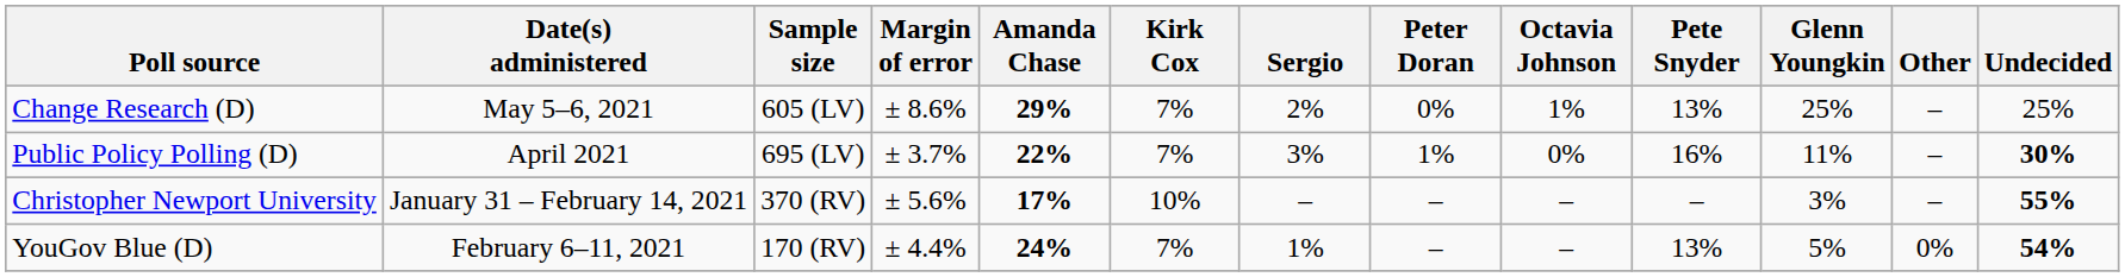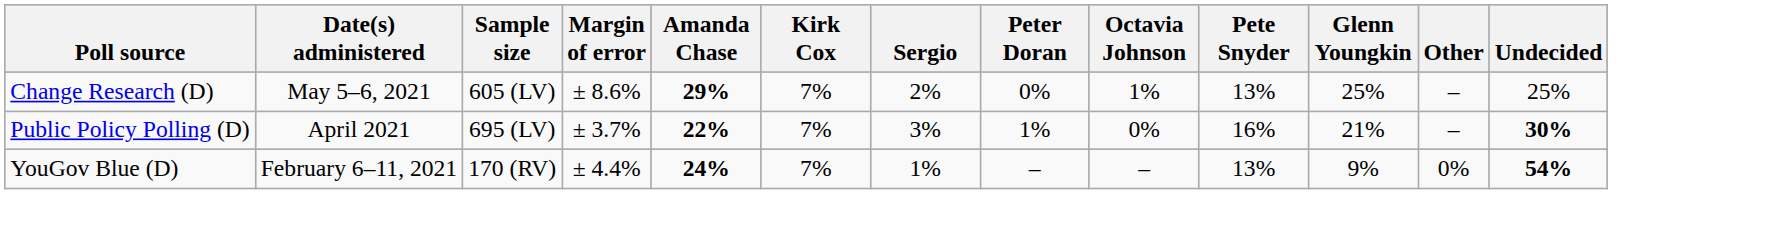 <table class="wikitable" style="font-size:90%;text-align:center;">
 <tr valign=bottom>
 <th>Poll source</th>
 <th>Date(s)<br>administered</th>
 <th>Sample<br>size</th>
 <th>Margin<br>of error</th>
 <th style="width:60px;">Amanda<br>Chase</th>
 <th style="width:60px;">Kirk<br>Cox</th>
 <th style="width:60px;">Sergio<br></th>
 <th style="width:60px;">Peter<br>Doran</th>
 <th style="width:60px;">Octavia<br>Johnson</th>
 <th style="width:60px;">Pete<br>Snyder</th>
 <th style="width:60px;">Glenn<br>Youngkin</th>
 <th>Other</th>
 <th>Undecided</th>
 </tr>
 <tr>
 <td style="text-align:left;"><a href='#'>Change Research</a> (D)</td>
 <td>May 5–6, 2021</td>
 <td>605 (LV)</td>
 <td>± 8.6%</td>
 <td><strong>29%</strong></td>
 <td>7%</td>
 <td>2%</td>
 <td>0%</td>
 <td>1%</td>
 <td>13%</td>
 <td>25%</td>
 <td>–</td>
 <td>25%</td>
 </tr>
 <tr>
 <td style="text-align:left;"><a href='#'>Public Policy Polling</a> (D)</td>
 <td>April 2021</td>
 <td>695 (LV)</td>
 <td>± 3.7%</td>
 <td><strong>22%</strong></td>
 <td>7%</td>
 <td>3%</td>
 <td>1%</td>
 <td>0%</td>
 <td>16%</td>
-<td>11%</td>
+<td>21%</td>
 <td>–</td>
 <td><strong>30%</strong></td>
-</tr>
-<tr>
-<td style="text-align:left;"><a href='#'>Christopher Newport University</a></td>
-<td>January 31 – February 14, 2021</td>
-<td>370 (RV)</td>
-<td>± 5.6%</td>
-<td><strong>17%</strong></td>
-<td>10%</td>
-<td>–</td>
-<td>–</td>
-<td>–</td>
-<td>–</td>
-<td>3%</td>
-<td>–</td>
-<td><strong>55%</strong></td>
 </tr>
 <tr>
 <td style="text-align:left;">YouGov Blue (D)</td>
 <td>February 6–11, 2021</td>
 <td>170 (RV)</td>
 <td>± 4.4%</td>
 <td><strong>24%</strong></td>
 <td>7%</td>
 <td>1%</td>
 <td>–</td>
 <td>–</td>
 <td>13%</td>
-<td>5%</td>
+<td>9%</td>
 <td>0%</td>
 <td><strong>54%</strong></td>
 </tr>
 </table>
